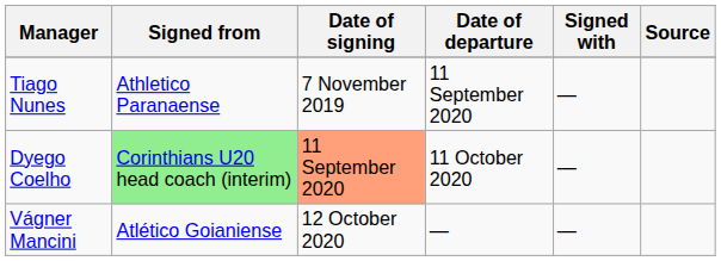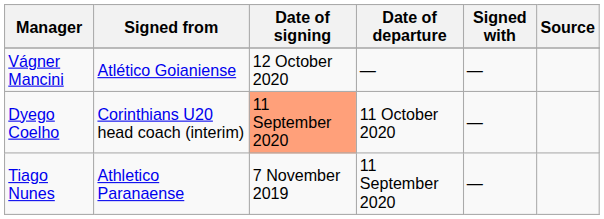 <table class="wikitable sortable" style="width:90%; text-align:center; font-size:95%; text-align:left;">
 <tr>
 <th><strong>Manager </strong></th>
 <th><strong>Signed from</strong></th>
 <th><strong>Date of signing</strong></th>
 <th><strong>Date of departure</strong></th>
 <th><strong>Signed with</strong></th>
 <th><strong>Source</strong></th>
 </tr>
 <tr>
 </tr>
 <tr>
+<td> <a href='#'>Vágner Mancini</a></td>
+<td> <a href='#'>Atlético Goianiense</a></td>
+<td>12 October 2020</td>
+<td>—</td>
+<td>—</td>
+<td></td>
+</tr>
+<tr>
+<td> <a href='#'>Dyego Coelho</a></td>
+<td><a href='#'>Corinthians U20</a> head coach (interim)</td>
+<td style="background: lightsalmon;">11 September 2020</td>
+<td>11 October 2020</td>
+<td>—</td>
+<td></td>
+</tr>
+<tr>
 <td> <a href='#'>Tiago Nunes</a></td>
 <td> <a href='#'>Athletico Paranaense</a></td>
 <td>7 November 2019</td>
 <td>11 September 2020</td>
 <td>—</td>
 <td></td>
 </tr>
-<tr>
-<td> <a href='#'>Dyego Coelho</a></td>
-<td style="background: lightgreen;"><a href='#'>Corinthians U20</a> head coach (interim)</td>
-<td style="background: lightsalmon;">11 September 2020</td>
-<td>11 October 2020</td>
-<td>—</td>
-<td></td>
-</tr>
-<tr>
-<td> <a href='#'>Vágner Mancini</a></td>
-<td> <a href='#'>Atlético Goianiense</a></td>
-<td>12 October 2020</td>
-<td>—</td>
-<td>—</td>
-<td></td>
-</tr>
 </table>
